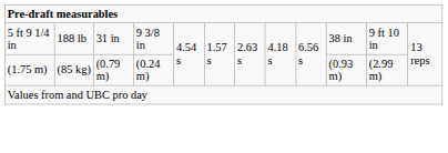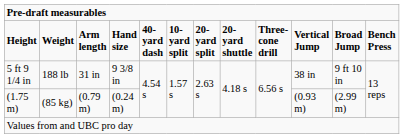 <table class="wikitable">
 <tr>
 <td colspan="12"><strong>Pre-draft measurables</strong></td>
+</tr>
+<tr>
+<td><strong>Height</strong></td>
+<td><strong>Weight</strong></td>
+<td><strong>Arm length</strong></td>
+<td><strong>Hand size</strong></td>
+<td><strong>40-yard dash</strong></td>
+<td><strong>10-yard split</strong></td>
+<td><strong>20-yard split</strong></td>
+<td><strong>20-yard shuttle</strong></td>
+<td><strong>Three-cone drill</strong></td>
+<td><strong>Vertical Jump</strong></td>
+<td><strong>Broad Jump</strong></td>
+<td><strong>Bench Press</strong></td>
 </tr>
 <tr>
 <td>5 ft 9 1/4 in</td>
 <td>188 lb</td>
 <td>31 in</td>
 <td>9 3/8 in</td>
 <td rowspan="2">4.54 s</td>
 <td rowspan="2">1.57 s</td>
 <td rowspan="2">2.63 s</td>
 <td rowspan="2">4.18 s</td>
 <td rowspan="2">6.56 s</td>
 <td>38 in</td>
 <td>9 ft 10 in</td>
 <td rowspan="2">13 reps</td>
 </tr>
 <tr>
 <td>(1.75 m)</td>
 <td>(85 kg)</td>
 <td>(0.79 m)</td>
 <td>(0.24 m)</td>
 <td>(0.93 m)</td>
 <td>(2.99 m)</td>
 </tr>
 <tr>
 <td colspan="12">Values from  and UBC pro day</td>
 </tr>
 </table>
